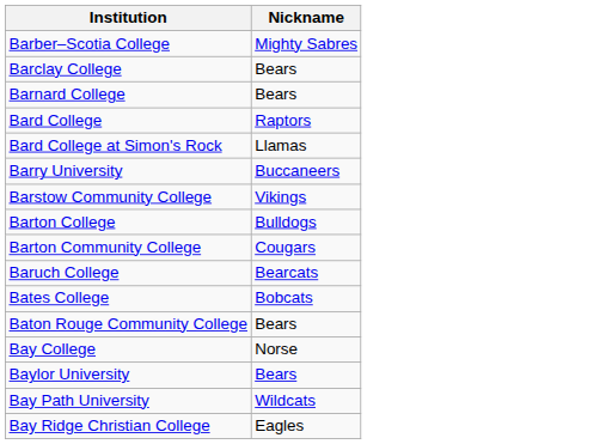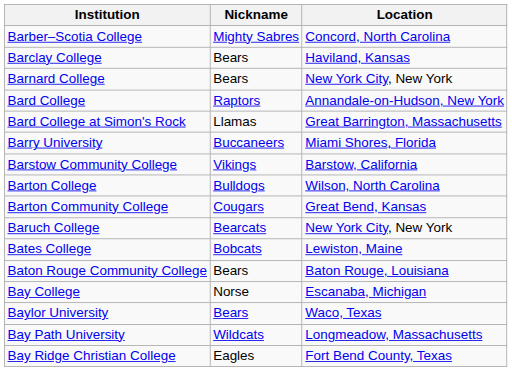 <table class="wikitable">
 <tr>
 <th>Institution</th>
 <th>Nickname</th>
+<th>Location</th>
 </tr>
 <tr>
 <td><a href='#'>Barber–Scotia College</a></td>
 <td><a href='#'>Mighty Sabres</a></td>
+<td><a href='#'>Concord, North Carolina</a></td>
 </tr>
 <tr>
 <td><a href='#'>Barclay College</a></td>
 <td>Bears</td>
+<td><a href='#'>Haviland, Kansas</a></td>
 </tr>
 <tr>
 <td><a href='#'>Barnard College</a></td>
 <td>Bears</td>
+<td><a href='#'>New York City</a>, New York</td>
 </tr>
 <tr>
 <td><a href='#'>Bard College</a></td>
 <td><a href='#'>Raptors</a></td>
+<td><a href='#'>Annandale-on-Hudson, New York</a></td>
 </tr>
 <tr>
 <td><a href='#'>Bard College at Simon's Rock</a></td>
 <td>Llamas</td>
+<td><a href='#'>Great Barrington, Massachusetts</a></td>
 </tr>
 <tr>
 <td><a href='#'>Barry University</a></td>
 <td><a href='#'>Buccaneers</a></td>
+<td><a href='#'>Miami Shores, Florida</a></td>
 </tr>
 <tr>
 <td><a href='#'>Barstow Community College</a></td>
 <td><a href='#'>Vikings</a></td>
+<td><a href='#'>Barstow, California</a></td>
 </tr>
 <tr>
 <td><a href='#'>Barton College</a></td>
 <td><a href='#'>Bulldogs</a></td>
+<td><a href='#'>Wilson, North Carolina</a></td>
 </tr>
 <tr>
 <td><a href='#'>Barton Community College</a></td>
 <td><a href='#'>Cougars</a></td>
+<td><a href='#'>Great Bend, Kansas</a></td>
 </tr>
 <tr>
 <td><a href='#'>Baruch College</a></td>
 <td><a href='#'>Bearcats</a></td>
+<td><a href='#'>New York City</a>, New York</td>
 </tr>
 <tr>
 <td><a href='#'>Bates College</a></td>
 <td><a href='#'>Bobcats</a></td>
+<td><a href='#'>Lewiston, Maine</a></td>
 </tr>
 <tr>
 <td><a href='#'>Baton Rouge Community College</a></td>
 <td>Bears</td>
+<td><a href='#'>Baton Rouge, Louisiana</a></td>
 </tr>
 <tr>
 <td><a href='#'>Bay College</a></td>
 <td>Norse</td>
+<td><a href='#'>Escanaba, Michigan</a></td>
 </tr>
 <tr>
 <td><a href='#'>Baylor University</a></td>
 <td><a href='#'>Bears</a></td>
+<td><a href='#'>Waco, Texas</a></td>
 </tr>
 <tr>
 <td><a href='#'>Bay Path University</a></td>
 <td><a href='#'>Wildcats</a></td>
+<td><a href='#'>Longmeadow, Massachusetts</a></td>
 </tr>
 <tr>
 <td><a href='#'>Bay Ridge Christian College</a></td>
 <td>Eagles</td>
+<td><a href='#'>Fort Bend County, Texas</a></td>
 </tr>
 </table>
